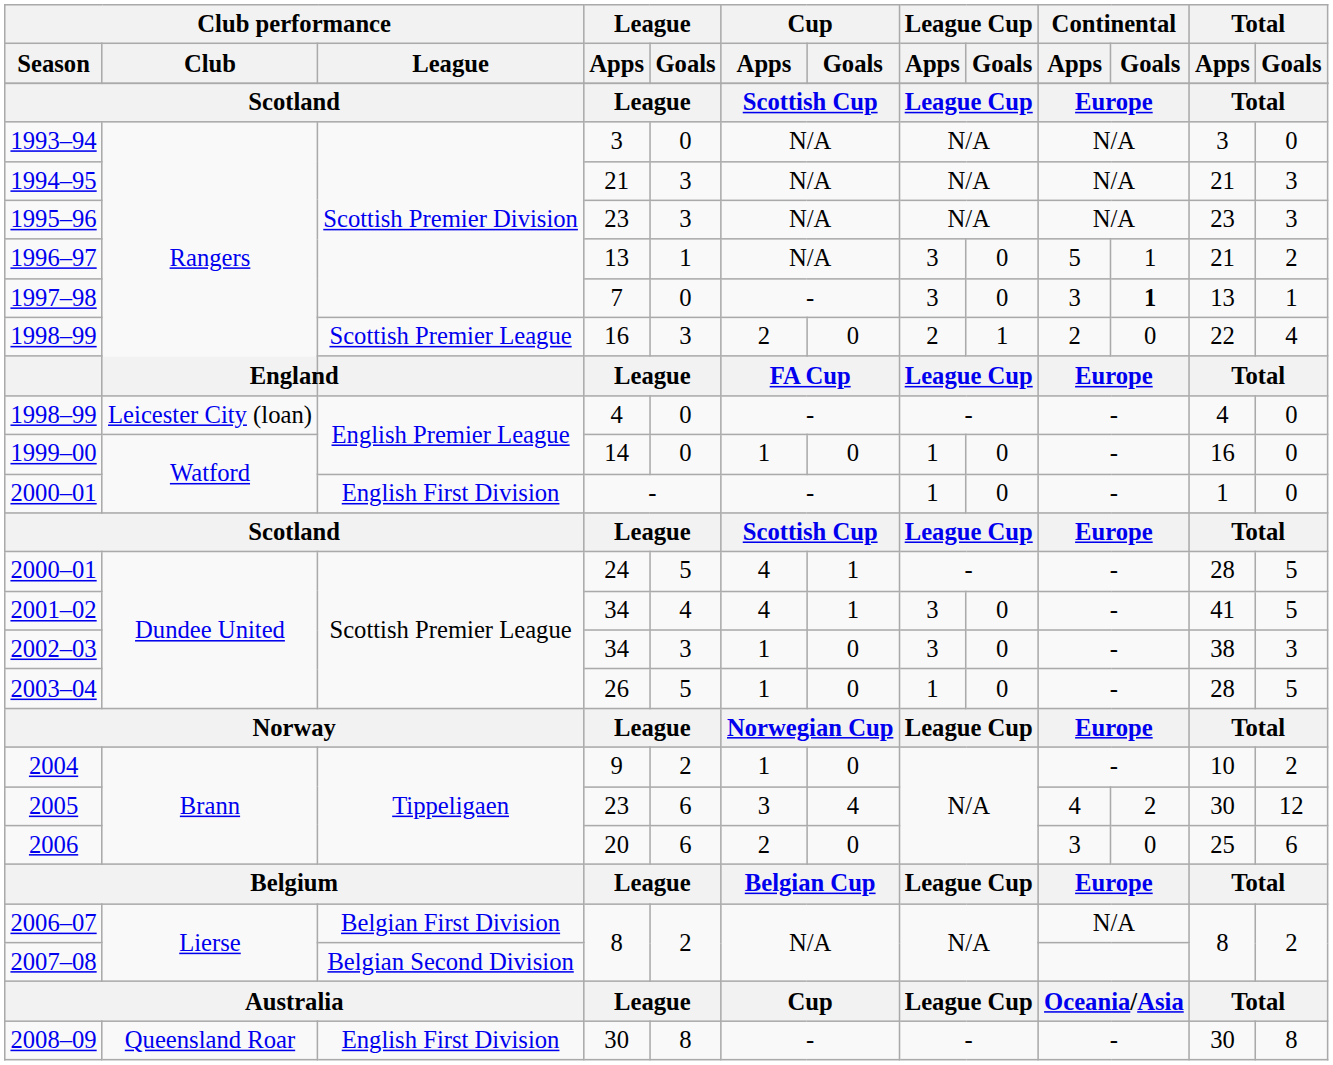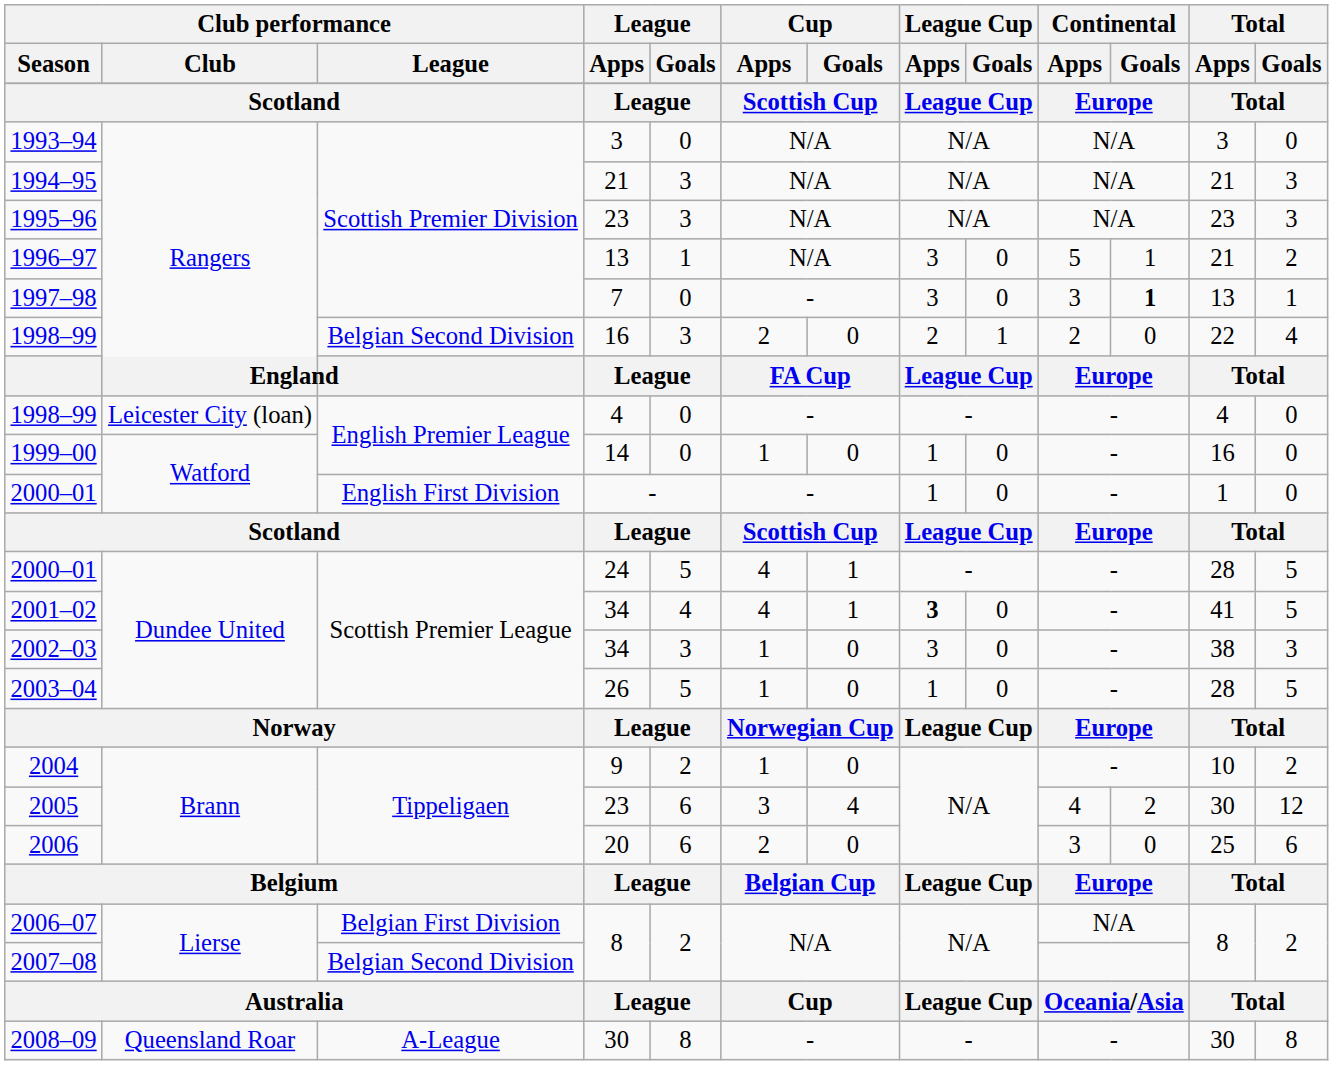 <table class="wikitable" style="text-align:center">
 <tr>
 <th colspan=3>Club performance</th>
 <th colspan=2>League</th>
 <th colspan=2>Cup</th>
 <th colspan=2>League Cup</th>
 <th colspan=2>Continental</th>
 <th colspan=2>Total</th>
 </tr>
 <tr>
 <th>Season</th>
 <th>Club</th>
 <th>League</th>
 <th>Apps</th>
 <th>Goals</th>
 <th>Apps</th>
 <th>Goals</th>
 <th>Apps</th>
 <th>Goals</th>
 <th>Apps</th>
 <th>Goals</th>
 <th>Apps</th>
 <th>Goals</th>
 </tr>
 <tr>
 </tr>
 <tr>
 <th colspan=3>Scotland</th>
 <th colspan=2>League</th>
 <th colspan=2><a href='#'>Scottish Cup</a></th>
 <th colspan=2><a href='#'>League Cup</a></th>
 <th colspan=2><a href='#'>Europe</a></th>
 <th colspan=2>Total</th>
 </tr>
 <tr>
 <td><a href='#'>1993–94</a></td>
 <td rowspan=7><a href='#'>Rangers</a></td>
 <td rowspan=5><a href='#'>Scottish Premier Division</a></td>
 <td>3</td>
 <td>0</td>
 <td colspan=2>N/A</td>
 <td colspan=2>N/A</td>
 <td colspan=2>N/A</td>
 <td>3</td>
 <td>0</td>
 </tr>
 <tr>
 <td><a href='#'>1994–95</a></td>
 <td>21</td>
 <td>3</td>
 <td colspan=2>N/A</td>
 <td colspan=2>N/A</td>
 <td colspan=2>N/A</td>
 <td>21</td>
 <td>3</td>
 </tr>
 <tr>
 <td><a href='#'>1995–96</a></td>
 <td>23</td>
 <td>3</td>
 <td colspan=2>N/A</td>
 <td colspan=2>N/A</td>
 <td colspan=2>N/A</td>
 <td>23</td>
 <td>3</td>
 </tr>
 <tr>
 <td><a href='#'>1996–97</a></td>
 <td>13</td>
 <td>1</td>
 <td colspan=2>N/A</td>
 <td>3</td>
 <td>0</td>
 <td>5</td>
 <td>1</td>
 <td>21</td>
 <td>2</td>
 </tr>
 <tr>
 <td><a href='#'>1997–98</a></td>
 <td>7</td>
 <td>0</td>
 <td colspan=2>-</td>
 <td>3</td>
 <td>0</td>
 <td>3</td>
 <td><strong>1</strong></td>
 <td>13</td>
 <td>1</td>
 </tr>
 <tr>
 <td><a href='#'>1998–99</a></td>
-<td><a href='#'>Scottish Premier League</a></td>
+<td><a href='#'>Belgian Second Division</a></td>
 <td>16</td>
 <td>3</td>
 <td>2</td>
 <td>0</td>
 <td>2</td>
 <td>1</td>
 <td>2</td>
 <td>0</td>
 <td>22</td>
 <td>4</td>
 </tr>
 <tr>
 <th colspan=3>England</th>
 <th colspan=2>League</th>
 <th colspan=2><a href='#'>FA Cup</a></th>
 <th colspan=2><a href='#'>League Cup</a></th>
 <th colspan=2><a href='#'>Europe</a></th>
 <th colspan=2>Total</th>
 </tr>
 <tr>
 <td><a href='#'>1998–99</a></td>
 <td><a href='#'>Leicester City</a> (loan)</td>
 <td rowspan=2><a href='#'>English Premier League</a></td>
 <td>4</td>
 <td>0</td>
 <td colspan=2>-</td>
 <td colspan=2>-</td>
 <td colspan=2>-</td>
 <td>4</td>
 <td>0</td>
 </tr>
 <tr>
 <td><a href='#'>1999–00</a></td>
 <td rowspan=2><a href='#'>Watford</a></td>
 <td>14</td>
 <td>0</td>
 <td>1</td>
 <td>0</td>
 <td>1</td>
 <td>0</td>
 <td colspan=2>-</td>
 <td>16</td>
 <td>0</td>
 </tr>
 <tr>
 <td><a href='#'>2000–01</a></td>
 <td><a href='#'>English First Division</a></td>
 <td colspan=2>-</td>
 <td colspan=2>-</td>
 <td>1</td>
 <td>0</td>
 <td colspan=2>-</td>
 <td>1</td>
 <td>0</td>
 </tr>
 <tr>
 <th colspan=3>Scotland</th>
 <th colspan=2>League</th>
 <th colspan=2><a href='#'>Scottish Cup</a></th>
 <th colspan=2><a href='#'>League Cup</a></th>
 <th colspan=2><a href='#'>Europe</a></th>
 <th colspan=2>Total</th>
 </tr>
 <tr>
 <td><a href='#'>2000–01</a></td>
 <td rowspan=4><a href='#'>Dundee United</a></td>
 <td rowspan=4>Scottish Premier League</td>
 <td>24</td>
 <td>5</td>
 <td>4</td>
 <td>1</td>
 <td colspan=2>-</td>
 <td colspan=2>-</td>
 <td>28</td>
 <td>5</td>
 </tr>
 <tr>
 <td><a href='#'>2001–02</a></td>
 <td>34</td>
 <td>4</td>
 <td>4</td>
 <td>1</td>
-<td>3</td>
+<td><strong>3</strong></td>
 <td>0</td>
 <td colspan=2>-</td>
 <td>41</td>
 <td>5</td>
 </tr>
 <tr>
 <td><a href='#'>2002–03</a></td>
 <td>34</td>
 <td>3</td>
 <td>1</td>
 <td>0</td>
 <td>3</td>
 <td>0</td>
 <td colspan=2>-</td>
 <td>38</td>
 <td>3</td>
 </tr>
 <tr>
 <td><a href='#'>2003–04</a></td>
 <td>26</td>
 <td>5</td>
 <td>1</td>
 <td>0</td>
 <td>1</td>
 <td>0</td>
 <td colspan=2>-</td>
 <td>28</td>
 <td>5</td>
 </tr>
 <tr>
 <th colspan=3>Norway</th>
 <th colspan=2>League</th>
 <th colspan=2><a href='#'>Norwegian Cup</a></th>
 <th colspan=2>League Cup</th>
 <th colspan=2><a href='#'>Europe</a></th>
 <th colspan=2>Total</th>
 </tr>
 <tr>
 <td><a href='#'>2004</a></td>
 <td rowspan=3><a href='#'>Brann</a></td>
 <td rowspan=3><a href='#'>Tippeligaen</a></td>
 <td>9</td>
 <td>2</td>
 <td>1</td>
 <td>0</td>
 <td rowspan=3 colspan=2>N/A</td>
 <td colspan=2>-</td>
 <td>10</td>
 <td>2</td>
 </tr>
 <tr>
 <td><a href='#'>2005</a></td>
 <td>23</td>
 <td>6</td>
 <td>3</td>
 <td>4</td>
 <td>4</td>
 <td>2</td>
 <td>30</td>
 <td>12</td>
 </tr>
 <tr>
 <td><a href='#'>2006</a></td>
 <td>20</td>
 <td>6</td>
 <td>2</td>
 <td>0</td>
 <td>3</td>
 <td>0</td>
 <td>25</td>
 <td>6</td>
 </tr>
 <tr>
 <th colspan=3>Belgium</th>
 <th colspan=2>League</th>
 <th colspan=2><a href='#'>Belgian Cup</a></th>
 <th colspan=2>League Cup</th>
 <th colspan=2><a href='#'>Europe</a></th>
 <th colspan=2>Total</th>
 </tr>
 <tr>
 <td><a href='#'>2006–07</a></td>
 <td rowspan=2><a href='#'>Lierse</a></td>
 <td><a href='#'>Belgian First Division</a></td>
 <td rowspan=2>8</td>
 <td rowspan=2>2</td>
 <td colspan=2 rowspan=2>N/A</td>
 <td rowspan=2 colspan=2>N/A</td>
 <td colspan=2>N/A</td>
 <td rowspan=2>8</td>
 <td rowspan=2>2</td>
 </tr>
 <tr>
 <td><a href='#'>2007–08</a></td>
 <td><a href='#'>Belgian Second Division</a></td>
 </tr>
 <tr>
 <th colspan=3>Australia</th>
 <th colspan=2>League</th>
 <th colspan=2>Cup</th>
 <th colspan=2>League Cup</th>
 <th colspan=2><a href='#'>Oceania</a>/<a href='#'>Asia</a></th>
 <th colspan=2>Total</th>
 </tr>
 <tr>
 <td><a href='#'>2008–09</a></td>
 <td><a href='#'>Queensland Roar</a></td>
-<td><a href='#'>English First Division</a></td>
+<td><a href='#'>A-League</a></td>
 <td>30</td>
 <td>8</td>
 <td colspan=2>-</td>
 <td colspan=2>-</td>
 <td colspan=2>-</td>
 <td>30</td>
 <td>8</td>
 </tr>
 </table>
